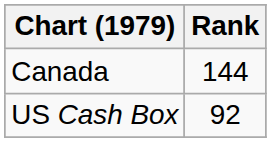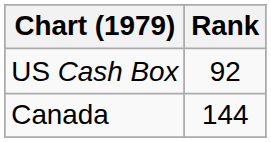 <table class="wikitable">
 <tr>
 <th>Chart (1979)</th>
 <th style="text-align:center;">Rank</th>
 </tr>
 <tr>
+<td>US <em>Cash Box</em> </td>
+<td style="text-align:center;">92</td>
+</tr>
+<tr>
 <td>Canada </td>
 <td style="text-align:center;">144</td>
 </tr>
-<tr>
-<td>US <em>Cash Box</em> </td>
-<td style="text-align:center;">92</td>
-</tr>
 </table>
